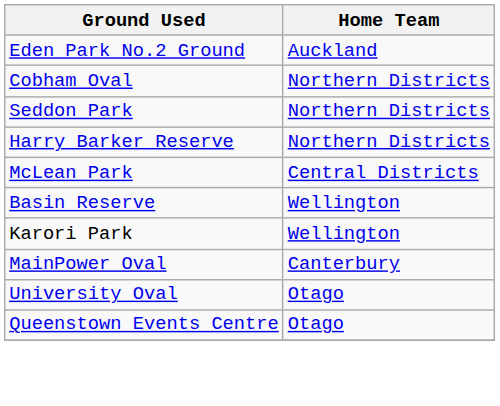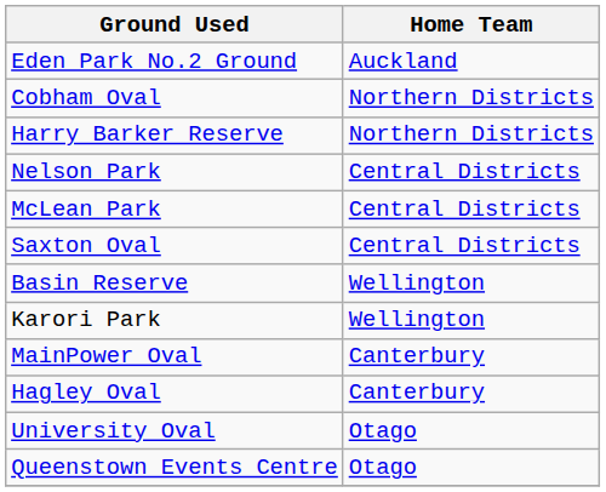 <table class = "wikitable">
 <tr>
 <th><strong>Ground Used</strong></th>
 <th><strong>Home Team</strong></th>
 </tr>
 <tr>
 <td><a href='#'>Eden Park No.2 Ground</a></td>
 <td><a href='#'>Auckland</a></td>
 </tr>
 <tr>
 <td><a href='#'>Cobham Oval</a></td>
 <td><a href='#'>Northern Districts</a></td>
 </tr>
 <tr>
-<td><a href='#'>Seddon Park</a></td>
-<td><a href='#'>Northern Districts</a></td>
-</tr>
-<tr>
 <td><a href='#'>Harry Barker Reserve</a></td>
 <td><a href='#'>Northern Districts</a></td>
 </tr>
 <tr>
+<td><a href='#'>Nelson Park</a></td>
+<td><a href='#'>Central Districts</a></td>
+</tr>
+<tr>
 <td><a href='#'>McLean Park</a></td>
+<td><a href='#'>Central Districts</a></td>
+</tr>
+<tr>
+<td><a href='#'>Saxton Oval</a></td>
 <td><a href='#'>Central Districts</a></td>
 </tr>
 <tr>
 <td><a href='#'>Basin Reserve</a></td>
 <td><a href='#'>Wellington</a></td>
 </tr>
 <tr>
 <td>Karori Park</td>
 <td><a href='#'>Wellington</a></td>
 </tr>
 <tr>
 <td><a href='#'>MainPower Oval</a></td>
 <td><a href='#'>Canterbury</a></td>
 </tr>
 <tr>
+<td><a href='#'>Hagley Oval</a></td>
+<td><a href='#'>Canterbury</a></td>
+</tr>
+<tr>
 <td><a href='#'>University Oval</a></td>
 <td><a href='#'>Otago</a></td>
 </tr>
 <tr>
 <td><a href='#'>Queenstown Events Centre</a></td>
 <td><a href='#'>Otago</a></td>
 </tr>
 <tr>
 </tr>
 </table>
